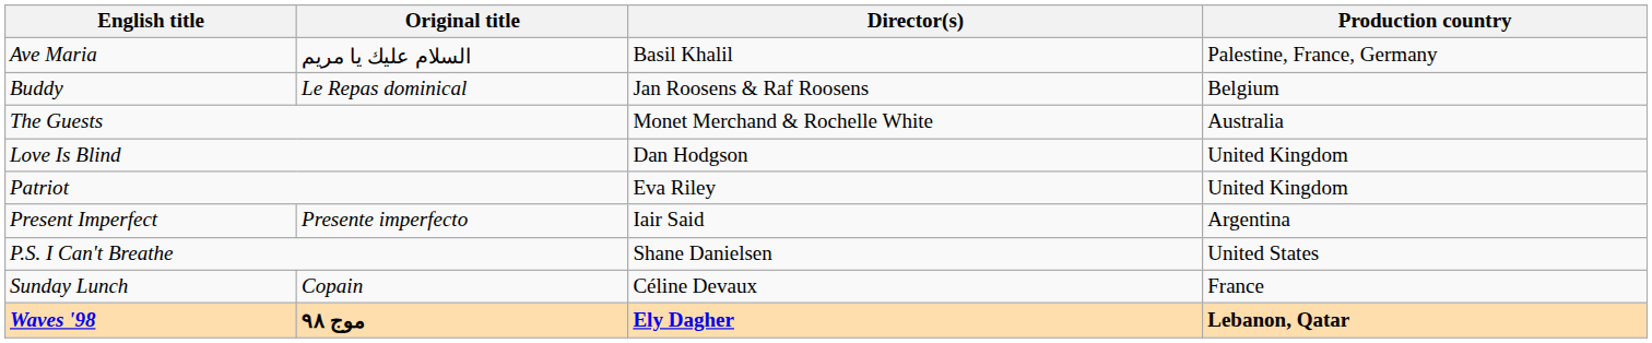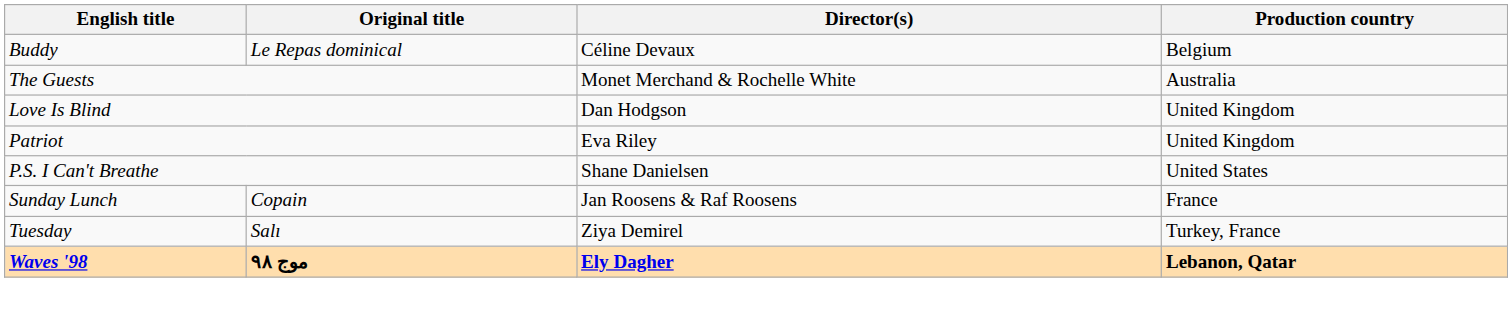 <table class="wikitable" style="width:100%;" cellpadding="5">
 <tr>
 <th scope="col">English title</th>
 <th scope="col">Original title</th>
 <th scope="col">Director(s)</th>
 <th scope="col">Production country</th>
 </tr>
 <tr>
-<td><em>Ave Maria</em></td>
-<td data-sort-value="Assalammu">السلام عليك يا مريم</td>
-<td data-sort-value="Khalil">Basil Khalil</td>
-<td>Palestine, France, Germany</td>
-</tr>
-<tr>
 <td><em>Buddy</em></td>
 <td data-sort-value="Repas"><em>Le Repas dominical</em></td>
-<td data-sort-value="Roosens">Jan Roosens & Raf Roosens</td>
+<td data-sort-value="Devaux">Céline Devaux</td>
 <td>Belgium</td>
 </tr>
 <tr>
 <td colspan=2 data-sort-value="Guests"><em>The Guests</em></td>
 <td data-sort-value="Monet Merchand">Monet Merchand  & Rochelle White</td>
 <td>Australia</td>
 </tr>
 <tr>
 <td colspan=2><em>Love Is Blind</em></td>
 <td data-sort-value="Hodgson">Dan Hodgson</td>
 <td>United Kingdom</td>
 </tr>
 <tr>
 <td colspan=2><em>Patriot</em></td>
 <td data-sort-value="Riley">Eva Riley</td>
 <td>United Kingdom</td>
 </tr>
 <tr>
-<td><em>Present Imperfect</em></td>
-<td><em>Presente imperfecto</em></td>
-<td data-sort-value="Said">Iair Said</td>
-<td>Argentina</td>
-</tr>
-<tr>
 <td colspan="2"><em>P.S. I Can't Breathe</em></td>
 <td data-sort-value="Danielsen">Shane Danielsen</td>
 <td>United States</td>
 </tr>
 <tr>
 <td><em>Sunday Lunch</em></td>
 <td><em>Copain</em></td>
-<td data-sort-value="Devaux">Céline Devaux</td>
+<td data-sort-value="Roosens">Jan Roosens & Raf Roosens</td>
 <td>France</td>
+</tr>
+<tr>
+<td><em>Tuesday</em></td>
+<td><em>Salı</em></td>
+<td data-sort-value="Demirel">Ziya Demirel</td>
+<td>Turkey, France</td>
 </tr>
 <tr style="background:#FFDEAD;">
 <td><em><a href='#'><strong>Waves '98</strong></a></em></td>
 <td data-sort-value="Moug"><strong>موج ٩٨</strong></td>
 <td data-sort-value="Dagher"><strong><a href='#'>Ely Dagher</a></strong></td>
 <td><strong>Lebanon, Qatar</strong></td>
 </tr>
 </table>
